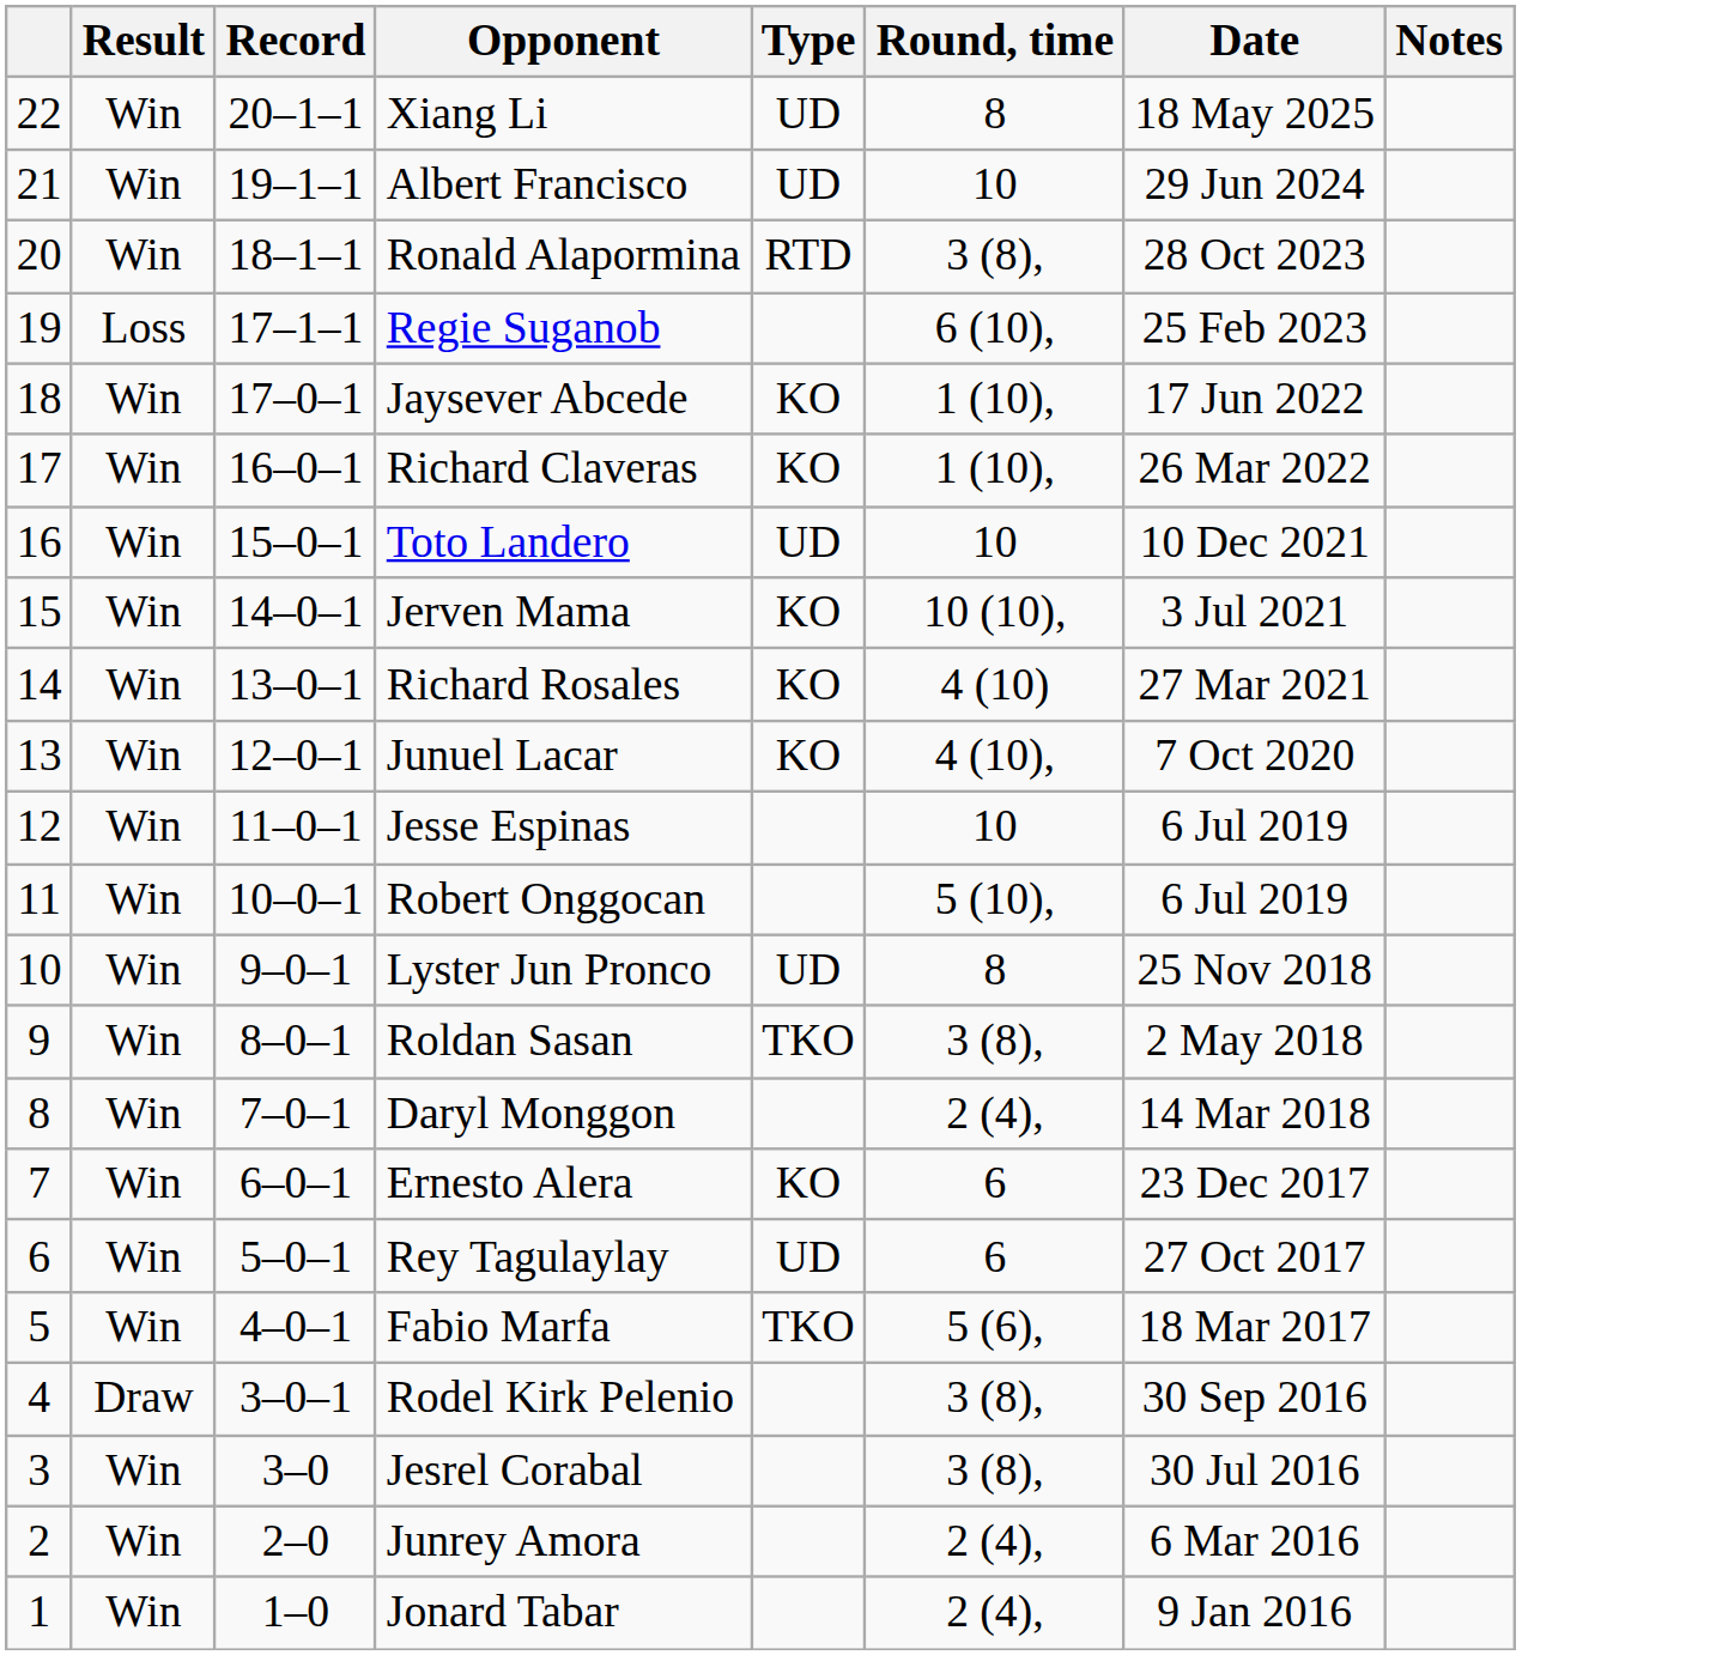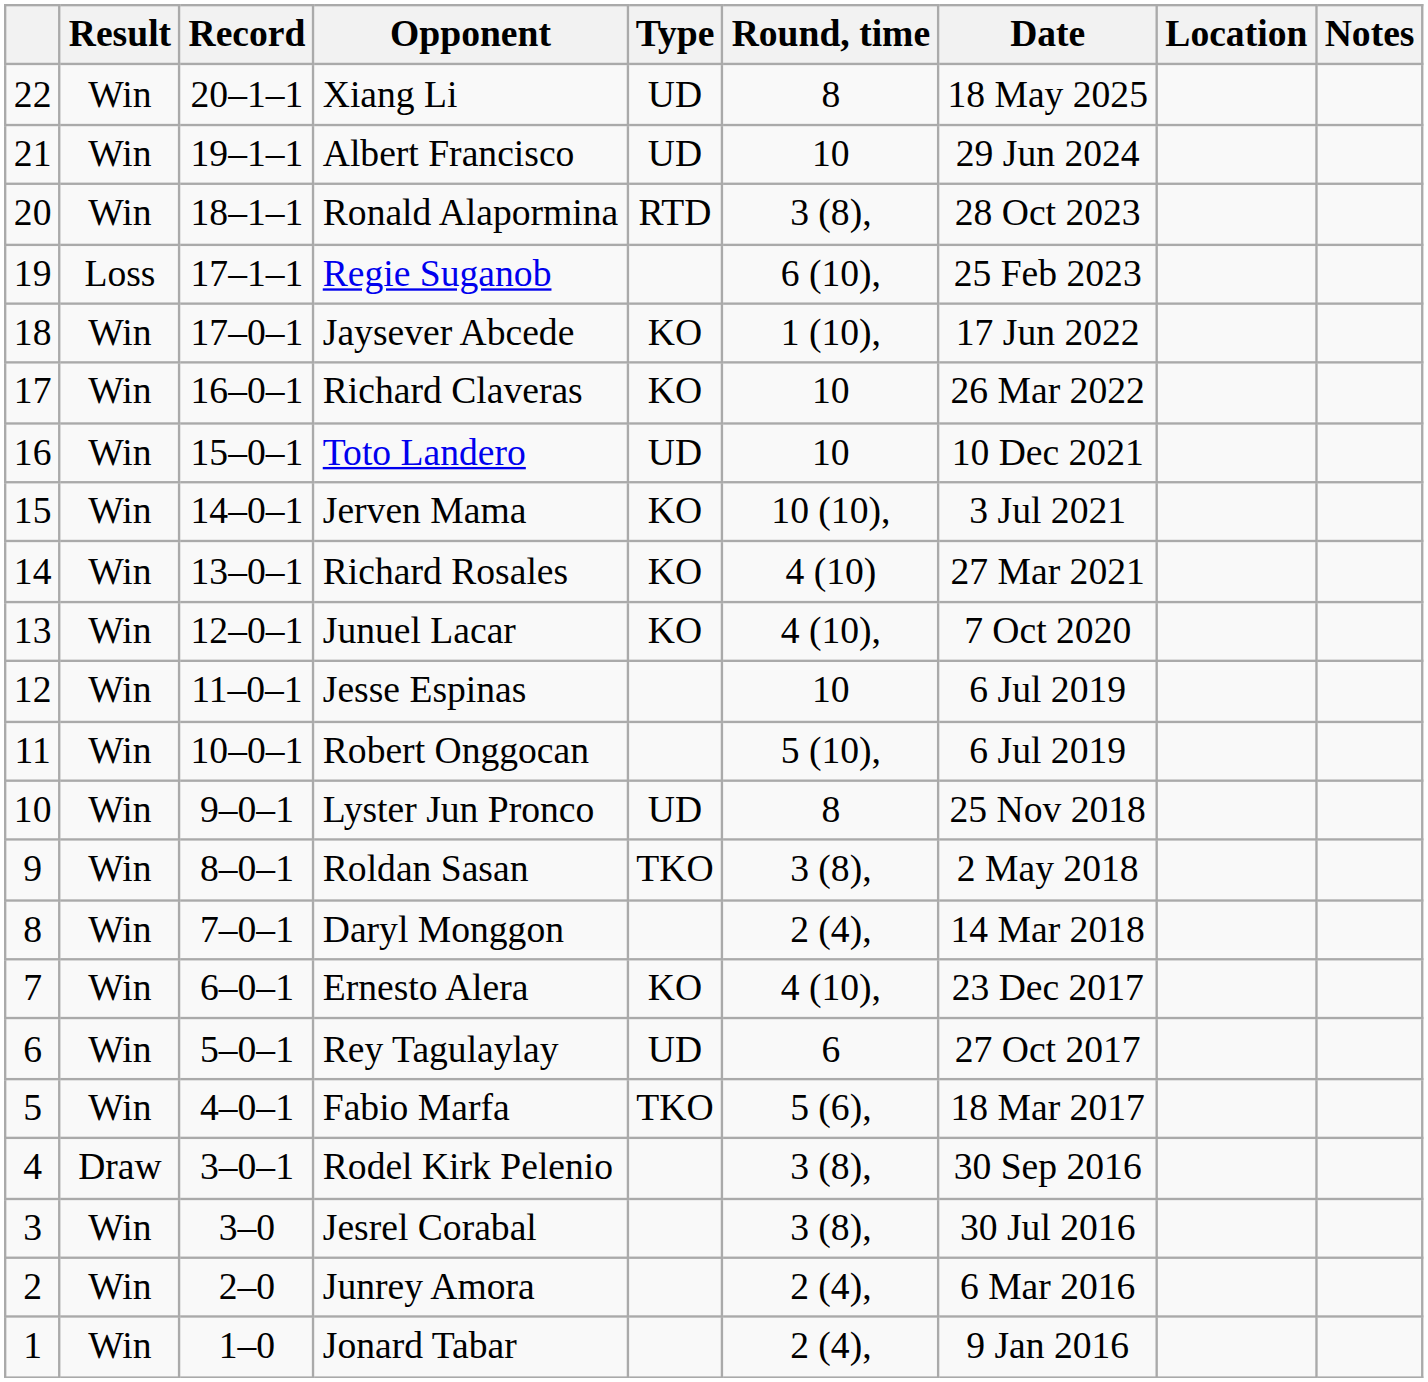 <table class="wikitable" style="text-align:center">
 <tr>
 <th></th>
 <th>Result</th>
 <th>Record</th>
 <th>Opponent</th>
 <th>Type</th>
 <th>Round, time</th>
 <th>Date</th>
+<th>Location</th>
 <th>Notes</th>
 </tr>
 <tr>
 <td>22</td>
 <td>Win</td>
 <td>20–1–1</td>
 <td align="left">Xiang Li</td>
 <td>UD</td>
 <td>8</td>
 <td>18 May 2025</td>
+<td align=left></td>
 <td></td>
 </tr>
 <tr>
 <td>21</td>
 <td>Win</td>
 <td>19–1–1</td>
 <td align=left>Albert Francisco</td>
 <td>UD</td>
 <td>10</td>
 <td>29 Jun 2024</td>
+<td align=left></td>
 <td></td>
 </tr>
 <tr>
 <td>20</td>
 <td>Win</td>
 <td>18–1–1</td>
 <td align=left>Ronald Alapormina</td>
 <td>RTD</td>
 <td>3 (8), </td>
 <td>28 Oct 2023</td>
+<td align=left></td>
 <td></td>
 </tr>
 <tr>
 <td>19</td>
 <td>Loss</td>
 <td>17–1–1</td>
 <td align=left><a href='#'>Regie Suganob</a></td>
 <td></td>
 <td>6 (10), </td>
 <td>25 Feb 2023</td>
 <td align=left></td>
+<td align=left></td>
 </tr>
 <tr>
 <td>18</td>
 <td>Win</td>
 <td>17–0–1</td>
 <td align=left>Jaysever Abcede</td>
 <td>KO</td>
 <td>1 (10), </td>
 <td>17 Jun 2022</td>
+<td align=left></td>
 <td></td>
 </tr>
 <tr>
 <td>17</td>
 <td>Win</td>
 <td>16–0–1</td>
 <td align=left>Richard Claveras</td>
 <td>KO</td>
-<td>1 (10), </td>
+<td>10</td>
 <td>26 Mar 2022</td>
+<td align=left></td>
 <td align=left></td>
 </tr>
 <tr>
 <td>16</td>
 <td>Win</td>
 <td>15–0–1</td>
 <td align=left><a href='#'>Toto Landero</a></td>
 <td>UD</td>
 <td>10</td>
 <td>10 Dec 2021</td>
 <td align=left></td>
+<td align=left></td>
 </tr>
 <tr>
 <td>15</td>
 <td>Win</td>
 <td>14–0–1</td>
 <td align=left>Jerven Mama</td>
 <td>KO</td>
 <td>10 (10), </td>
 <td>3 Jul 2021</td>
+<td align=left></td>
 <td align=left></td>
 </tr>
 <tr>
 <td>14</td>
 <td>Win</td>
 <td>13–0–1</td>
 <td align=left>Richard Rosales</td>
 <td>KO</td>
 <td>4 (10)</td>
 <td>27 Mar 2021</td>
 <td align=left></td>
+<td align=left></td>
 </tr>
 <tr>
 <td>13</td>
 <td>Win</td>
 <td>12–0–1</td>
 <td align=left>Junuel Lacar</td>
 <td>KO</td>
 <td>4 (10), </td>
 <td>7 Oct 2020</td>
+<td align=left></td>
 <td align=left></td>
 </tr>
 <tr>
 <td>12</td>
 <td>Win</td>
 <td>11–0–1</td>
 <td align=left>Jesse Espinas</td>
 <td></td>
 <td>10</td>
 <td>6 Jul 2019</td>
 <td align=left></td>
+<td align=left></td>
 </tr>
 <tr>
 <td>11</td>
 <td>Win</td>
 <td>10–0–1</td>
 <td align=left>Robert Onggocan</td>
 <td></td>
 <td>5 (10), </td>
 <td>6 Jul 2019</td>
+<td align=left></td>
 <td align=left></td>
 </tr>
 <tr>
 <td>10</td>
 <td>Win</td>
 <td>9–0–1</td>
 <td align=left>Lyster Jun Pronco</td>
 <td>UD</td>
 <td>8</td>
 <td>25 Nov 2018</td>
 <td align=left></td>
+<td align=left></td>
 </tr>
 <tr>
 <td>9</td>
 <td>Win</td>
 <td>8–0–1</td>
 <td align=left>Roldan Sasan</td>
 <td>TKO</td>
 <td>3 (8), </td>
 <td>2 May 2018</td>
+<td align=left></td>
 <td align=left></td>
 </tr>
 <tr>
 <td>8</td>
 <td>Win</td>
 <td>7–0–1</td>
 <td align=left>Daryl Monggon</td>
 <td></td>
 <td>2 (4), </td>
 <td>14 Mar 2018</td>
 <td align=left></td>
+<td align=left></td>
 </tr>
 <tr>
 <td>7</td>
 <td>Win</td>
 <td>6–0–1</td>
 <td align=left>Ernesto Alera</td>
 <td>KO</td>
-<td>6</td>
+<td>4 (10), </td>
 <td>23 Dec 2017</td>
+<td align=left></td>
 <td align=left></td>
 </tr>
 <tr>
 <td>6</td>
 <td>Win</td>
 <td>5–0–1</td>
 <td align=left>Rey Tagulaylay</td>
 <td>UD</td>
 <td>6</td>
 <td>27 Oct 2017</td>
 <td align=left></td>
+<td align=left></td>
 </tr>
 <tr>
 <td>5</td>
 <td>Win</td>
 <td>4–0–1</td>
 <td align=left>Fabio Marfa</td>
 <td>TKO</td>
 <td>5 (6), </td>
 <td>18 Mar 2017</td>
+<td align=left></td>
 <td align=left></td>
 </tr>
 <tr>
 <td>4</td>
 <td>Draw</td>
 <td>3–0–1</td>
 <td align=left>Rodel Kirk Pelenio</td>
 <td></td>
 <td>3 (8), </td>
 <td>30 Sep 2016</td>
 <td align=left></td>
+<td align=left></td>
 </tr>
 <tr>
 <td>3</td>
 <td>Win</td>
 <td>3–0</td>
 <td align=left>Jesrel Corabal</td>
 <td></td>
 <td>3 (8), </td>
 <td>30 Jul 2016</td>
+<td align=left></td>
 <td align=left></td>
 </tr>
 <tr>
 <td>2</td>
 <td>Win</td>
 <td>2–0</td>
 <td align=left>Junrey Amora</td>
 <td></td>
 <td>2 (4), </td>
 <td>6 Mar 2016</td>
 <td align=left></td>
+<td align=left></td>
 </tr>
 <tr>
 <td>1</td>
 <td>Win</td>
 <td>1–0</td>
 <td align=left>Jonard Tabar</td>
 <td></td>
 <td>2 (4), </td>
 <td>9 Jan 2016</td>
 <td align=left></td>
+<td align=left></td>
 </tr>
 </table>
